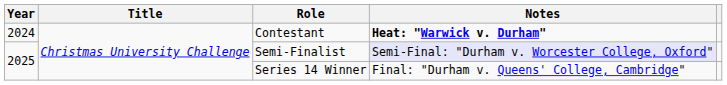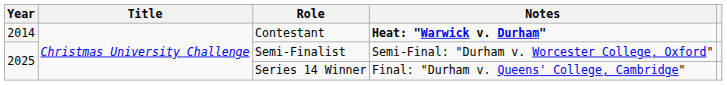 <table class="wikitable sortable plainrowheaders">
 <tr>
 <th scope="col">Year</th>
 <th scope="col">Title</th>
 <th scope="col">Role</th>
 <th scope="col" class="unsortable">Notes</th>
 <th scope="col" class="unsortable"></th>
 </tr>
 <tr>
-<td>2024</td>
+<td>2014</td>
 <td rowspan="3"><em><a href='#'>Christmas University Challenge</a></em></td>
 <td>Contestant</td>
 <td><strong>Heat: "<a href='#'>Warwick</a> v. <a href='#'>Durham</a>"</strong></td>
 <td></td>
 </tr>
 <tr>
 <td rowspan="2">2025</td>
 <td>Semi-Finalist</td>
-<td style="background: lavender;">Semi-Final: "Durham v. <a href='#'>Worcester College, Oxford</a>"</td>
+<td>Semi-Final: "Durham v. <a href='#'>Worcester College, Oxford</a>"</td>
 <td></td>
 </tr>
 <tr>
 <td>Series 14 Winner</td>
 <td>Final: "Durham v. <a href='#'>Queens' College, Cambridge</a>"</td>
 <td></td>
 </tr>
 </table>
